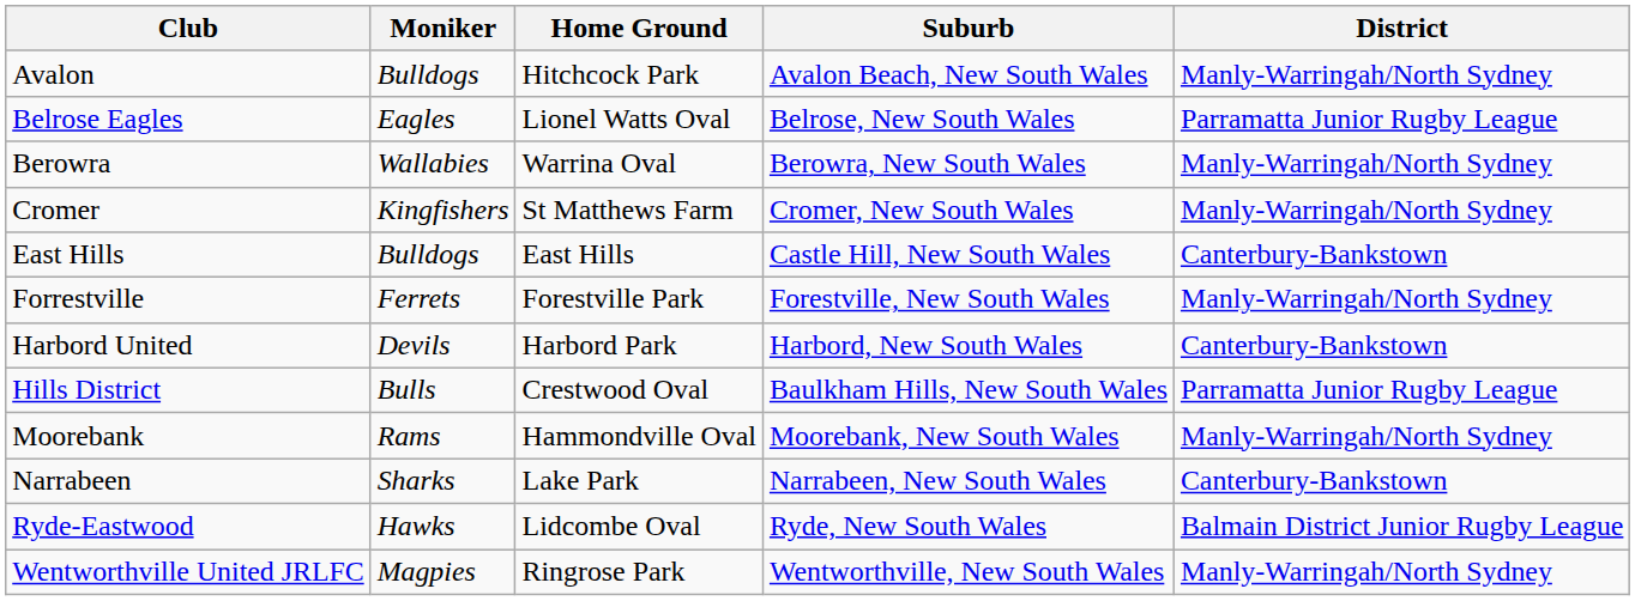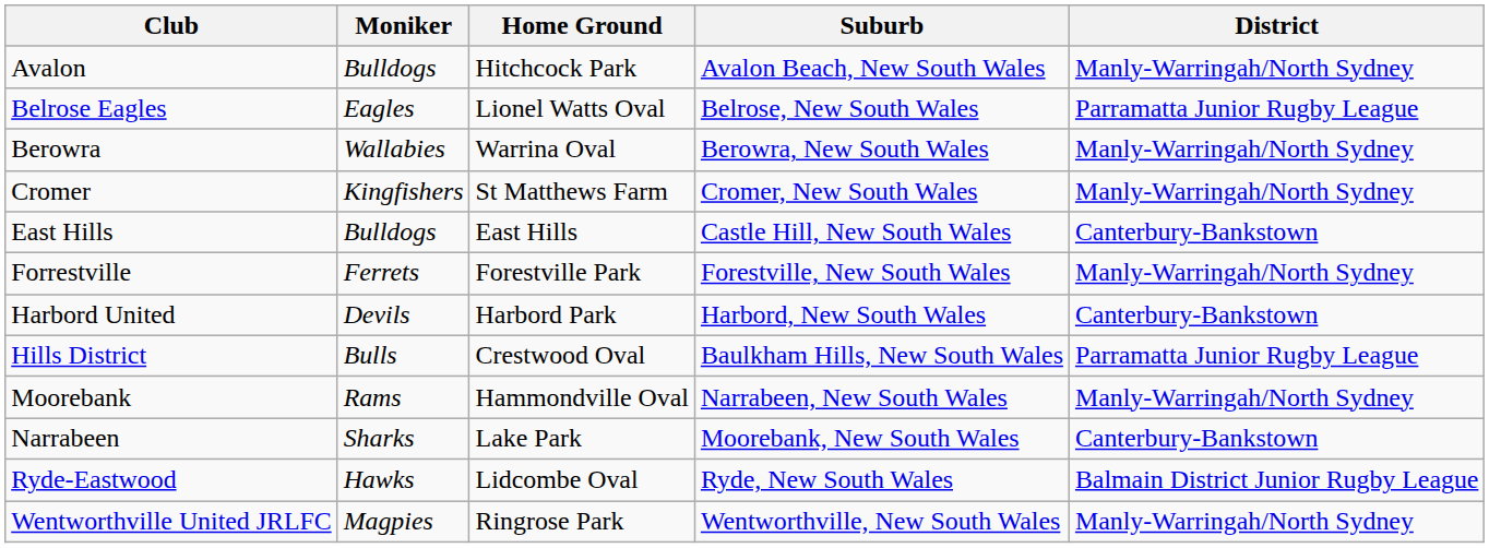 <table class="wikitable">
 <tr>
 <th>Club</th>
 <th>Moniker</th>
 <th>Home Ground</th>
 <th>Suburb</th>
 <th>District</th>
 </tr>
 <tr>
 <td> Avalon</td>
 <td><em>Bulldogs</em></td>
 <td>Hitchcock Park</td>
 <td><a href='#'>Avalon Beach, New South Wales</a></td>
 <td><a href='#'>Manly-Warringah/North Sydney</a></td>
 </tr>
 <tr>
 <td> <a href='#'>Belrose Eagles</a></td>
 <td><em>Eagles</em></td>
 <td>Lionel Watts Oval</td>
 <td><a href='#'>Belrose, New South Wales</a></td>
 <td><a href='#'>Parramatta Junior Rugby League</a></td>
 </tr>
 <tr>
 <td> Berowra</td>
 <td><em>Wallabies</em></td>
 <td>Warrina Oval</td>
 <td><a href='#'>Berowra, New South Wales</a></td>
 <td><a href='#'>Manly-Warringah/North Sydney</a></td>
 </tr>
 <tr>
 <td> Cromer</td>
 <td><em>Kingfishers</em></td>
 <td>St Matthews Farm</td>
 <td><a href='#'>Cromer, New South Wales</a></td>
 <td><a href='#'>Manly-Warringah/North Sydney</a></td>
 </tr>
 <tr>
 <td> East Hills</td>
 <td><em>Bulldogs</em></td>
 <td>East Hills</td>
 <td><a href='#'>Castle Hill, New South Wales</a></td>
 <td><a href='#'>Canterbury-Bankstown</a></td>
 </tr>
 <tr>
 <td> Forrestville</td>
 <td><em>Ferrets</em></td>
 <td>Forestville Park</td>
 <td><a href='#'>Forestville, New South Wales</a></td>
 <td><a href='#'>Manly-Warringah/North Sydney</a></td>
 </tr>
 <tr>
 <td> Harbord United</td>
 <td><em>Devils</em></td>
 <td>Harbord Park</td>
 <td><a href='#'>Harbord, New South Wales</a></td>
 <td><a href='#'>Canterbury-Bankstown</a></td>
 </tr>
 <tr>
 <td> <a href='#'>Hills District</a></td>
 <td><em>Bulls</em></td>
 <td>Crestwood Oval</td>
 <td><a href='#'>Baulkham Hills, New South Wales</a></td>
 <td><a href='#'>Parramatta Junior Rugby League</a></td>
 </tr>
 <tr>
 <td> Moorebank</td>
 <td><em>Rams</em></td>
 <td>Hammondville Oval</td>
-<td><a href='#'>Moorebank, New South Wales</a></td>
+<td><a href='#'>Narrabeen, New South Wales</a></td>
 <td><a href='#'>Manly-Warringah/North Sydney</a></td>
 </tr>
 <tr>
 <td> Narrabeen</td>
 <td><em>Sharks</em></td>
 <td>Lake Park</td>
-<td><a href='#'>Narrabeen, New South Wales</a></td>
+<td><a href='#'>Moorebank, New South Wales</a></td>
 <td><a href='#'>Canterbury-Bankstown</a></td>
 </tr>
 <tr>
 <td> <a href='#'>Ryde-Eastwood</a></td>
 <td><em>Hawks</em></td>
 <td>Lidcombe Oval</td>
 <td><a href='#'>Ryde, New South Wales</a></td>
 <td><a href='#'>Balmain District Junior Rugby League</a></td>
 </tr>
 <tr>
 <td> <a href='#'>Wentworthville United JRLFC</a></td>
 <td><em>Magpies</em></td>
 <td>Ringrose Park</td>
 <td><a href='#'>Wentworthville, New South Wales</a></td>
 <td><a href='#'>Manly-Warringah/North Sydney</a></td>
 </tr>
 </table>
